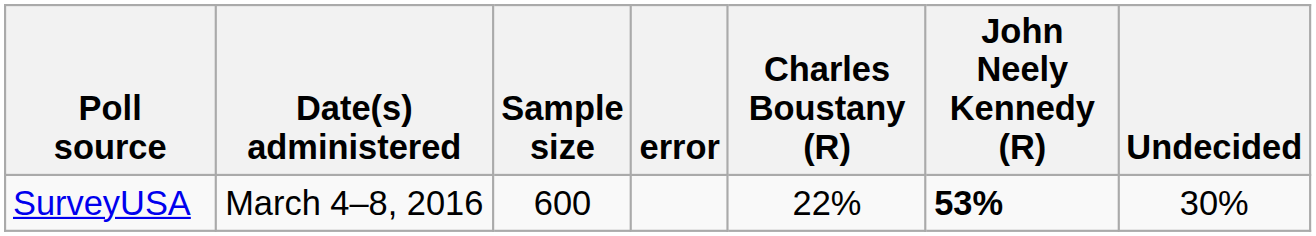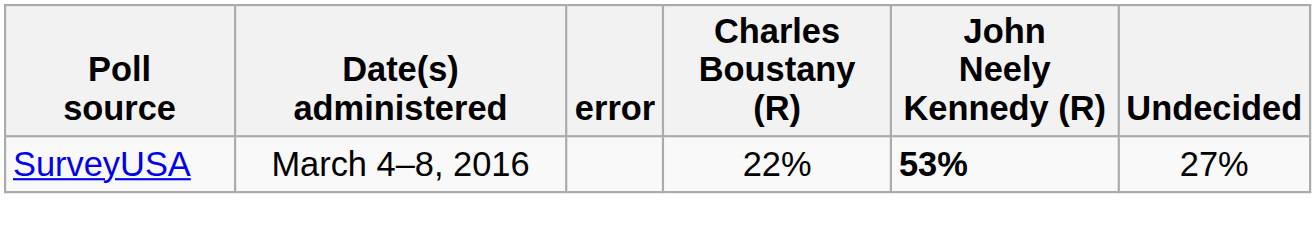 <table class="wikitable">
 <tr valign= bottom>
 <th style="width:100px;">Poll<br>source</th>
 <th style="width:150px;">Date(s)<br>administered</th>
-<th class=small>Sample<br>size</th>
 <th class=small><small></small><br>error</th>
 <th style="width:100px;">Charles<br>Boustany (R)</th>
 <th style="width:100px;">John<br>Neely<br>Kennedy (R)</th>
 <th>Undecided</th>
 </tr>
 <tr>
 <td><a href='#'>SurveyUSA</a></td>
 <td align=center>March 4–8, 2016</td>
-<td align=center>600</td>
 <td align=center></td>
 <td align=center>22%</td>
 <td><strong>53%</strong></td>
-<td align=center>30%</td>
+<td align=center>27%</td>
 </tr>
 </table>
